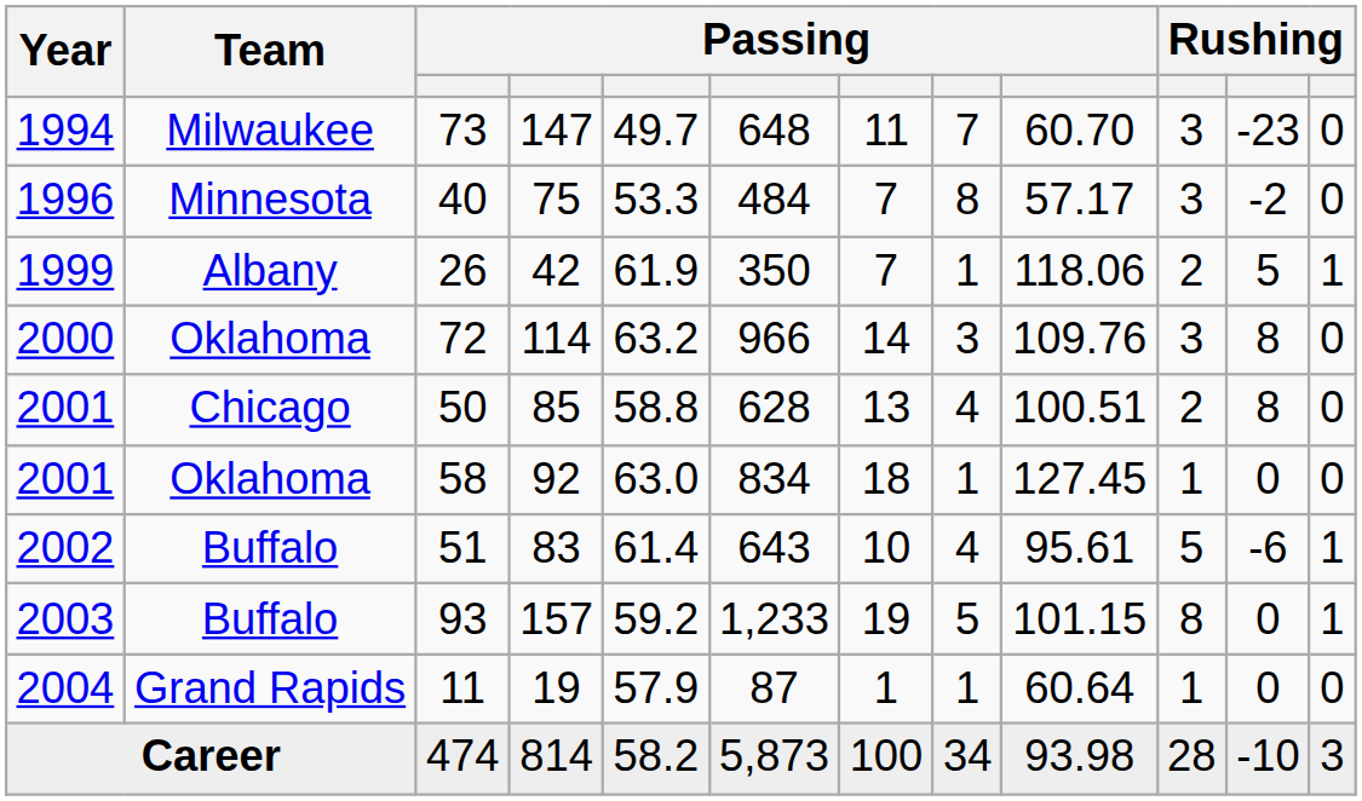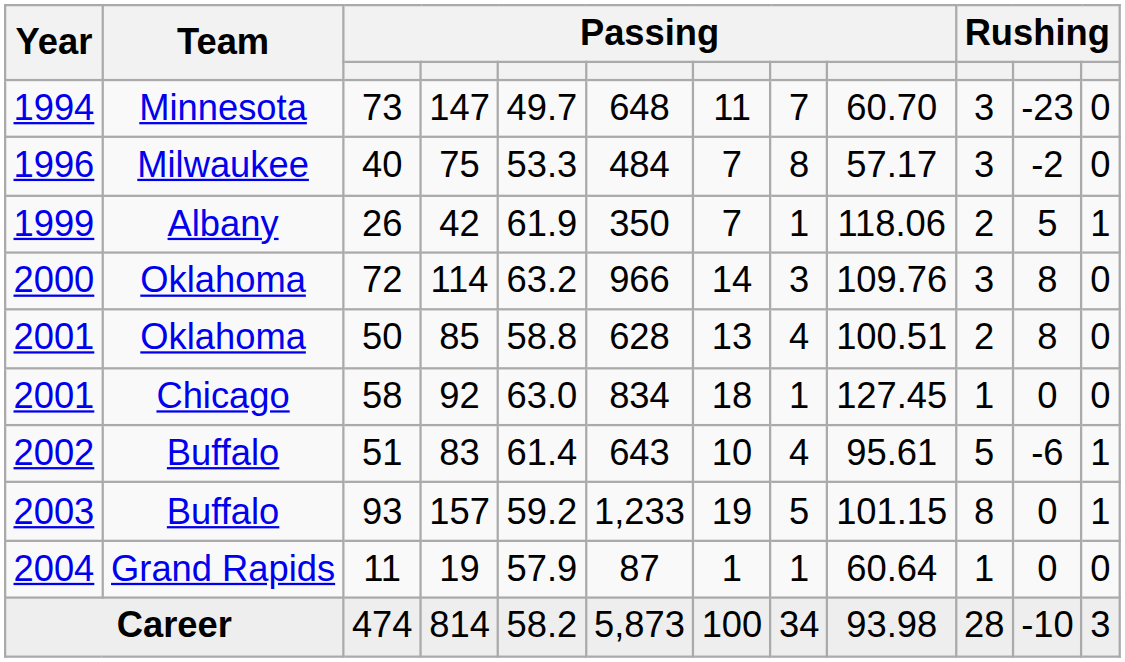 <table class="wikitable sortable" style="text-align:center">
 <tr>
 <th rowspan=2>Year</th>
 <th rowspan=2>Team</th>
 <th colspan=7>Passing</th>
 <th colspan=3>Rushing</th>
 </tr>
 <tr>
 <th></th>
 <th></th>
 <th></th>
 <th></th>
 <th></th>
 <th></th>
 <th></th>
 <th></th>
 <th></th>
 <th></th>
 </tr>
 <tr>
 <td><a href='#'>1994</a></td>
-<td><a href='#'>Milwaukee</a></td>
+<td><a href='#'>Minnesota</a></td>
 <td>73</td>
 <td>147</td>
 <td>49.7</td>
 <td>648</td>
 <td>11</td>
 <td>7</td>
 <td>60.70</td>
 <td>3</td>
 <td>-23</td>
 <td>0</td>
 </tr>
 <tr>
 <td><a href='#'>1996</a></td>
-<td><a href='#'>Minnesota</a></td>
+<td><a href='#'>Milwaukee</a></td>
 <td>40</td>
 <td>75</td>
 <td>53.3</td>
 <td>484</td>
 <td>7</td>
 <td>8</td>
 <td>57.17</td>
 <td>3</td>
 <td>-2</td>
 <td>0</td>
 </tr>
 <tr>
 <td><a href='#'>1999</a></td>
 <td><a href='#'>Albany</a></td>
 <td>26</td>
 <td>42</td>
 <td>61.9</td>
 <td>350</td>
 <td>7</td>
 <td>1</td>
 <td>118.06</td>
 <td>2</td>
 <td>5</td>
 <td>1</td>
 </tr>
 <tr>
 <td><a href='#'>2000</a></td>
 <td><a href='#'>Oklahoma</a></td>
 <td>72</td>
 <td>114</td>
 <td>63.2</td>
 <td>966</td>
 <td>14</td>
 <td>3</td>
 <td>109.76</td>
 <td>3</td>
 <td>8</td>
 <td>0</td>
 </tr>
 <tr>
 <td><a href='#'>2001</a></td>
-<td><a href='#'>Chicago</a></td>
+<td><a href='#'>Oklahoma</a></td>
 <td>50</td>
 <td>85</td>
 <td>58.8</td>
 <td>628</td>
 <td>13</td>
 <td>4</td>
 <td>100.51</td>
 <td>2</td>
 <td>8</td>
 <td>0</td>
 </tr>
 <tr>
 <td><a href='#'>2001</a></td>
-<td><a href='#'>Oklahoma</a></td>
+<td><a href='#'>Chicago</a></td>
 <td>58</td>
 <td>92</td>
 <td>63.0</td>
 <td>834</td>
 <td>18</td>
 <td>1</td>
 <td>127.45</td>
 <td>1</td>
 <td>0</td>
 <td>0</td>
 </tr>
 <tr>
 <td><a href='#'>2002</a></td>
 <td><a href='#'>Buffalo</a></td>
 <td>51</td>
 <td>83</td>
 <td>61.4</td>
 <td>643</td>
 <td>10</td>
 <td>4</td>
 <td>95.61</td>
 <td>5</td>
 <td>-6</td>
 <td>1</td>
 </tr>
 <tr>
 <td><a href='#'>2003</a></td>
 <td><a href='#'>Buffalo</a></td>
 <td>93</td>
 <td>157</td>
 <td>59.2</td>
 <td>1,233</td>
 <td>19</td>
 <td>5</td>
 <td>101.15</td>
 <td>8</td>
 <td>0</td>
 <td>1</td>
 </tr>
 <tr>
 <td><a href='#'>2004</a></td>
 <td><a href='#'>Grand Rapids</a></td>
 <td>11</td>
 <td>19</td>
 <td>57.9</td>
 <td>87</td>
 <td>1</td>
 <td>1</td>
 <td>60.64</td>
 <td>1</td>
 <td>0</td>
 <td>0</td>
 </tr>
 <tr class="sortbottom" style="background:#eee;">
 <td colspan=2><strong>Career</strong></td>
 <td>474</td>
 <td>814</td>
 <td>58.2</td>
 <td>5,873</td>
 <td>100</td>
 <td>34</td>
 <td>93.98</td>
 <td>28</td>
 <td>-10</td>
 <td>3</td>
 </tr>
 </table>
